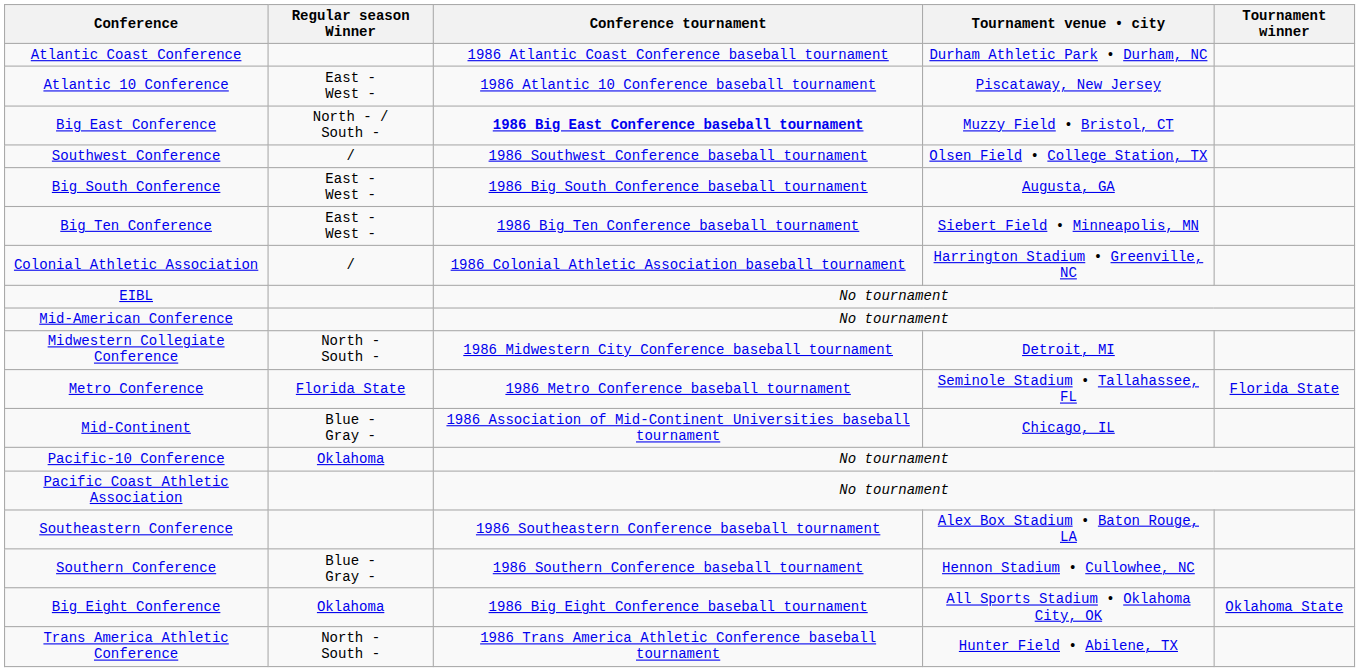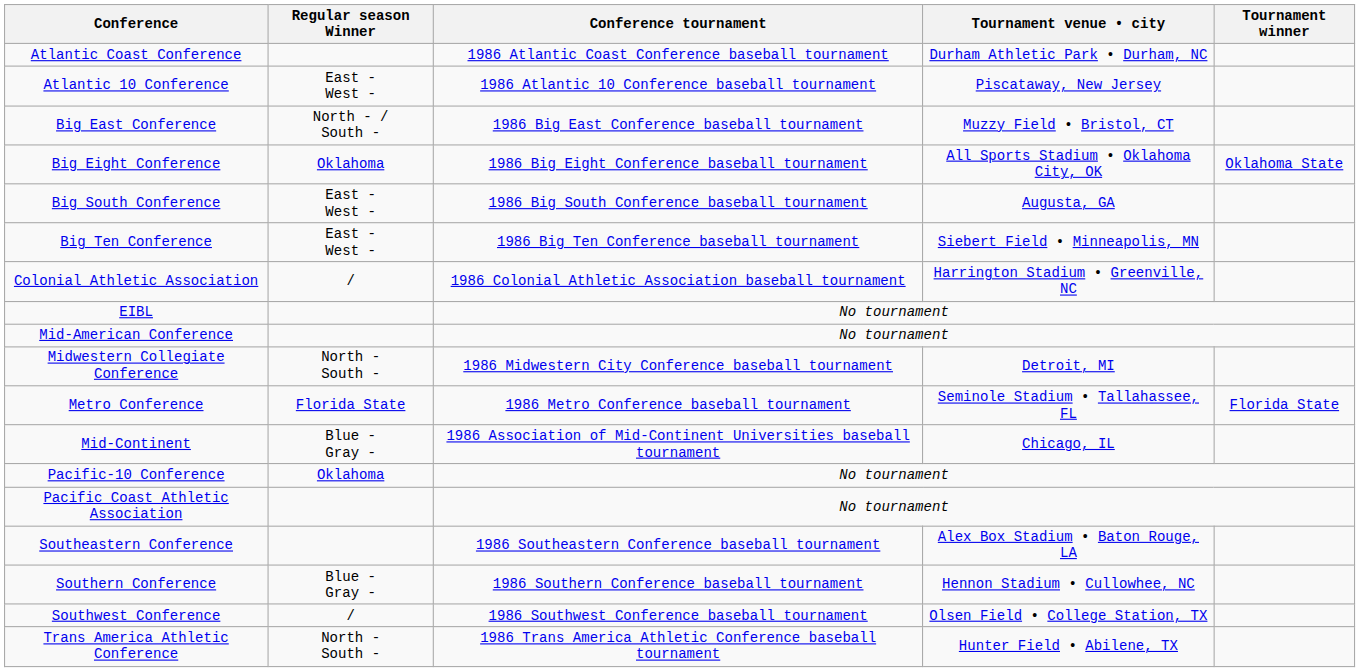 <table class="wikitable" style="text-align:center;">
 <tr>
 <th>Conference</th>
 <th>Regular season Winner</th>
 <th>Conference tournament</th>
 <th>Tournament venue • city</th>
 <th>Tournament winner</th>
 </tr>
 <tr>
 <td><a href='#'>Atlantic Coast Conference</a></td>
 <td></td>
 <td><a href='#'>1986 Atlantic Coast Conference baseball tournament</a></td>
 <td><a href='#'>Durham Athletic Park</a> • <a href='#'>Durham, NC</a></td>
 <td></td>
 </tr>
 <tr>
 <td><a href='#'>Atlantic 10 Conference</a></td>
 <td>East - <br>West - </td>
 <td><a href='#'>1986 Atlantic 10 Conference baseball tournament</a></td>
 <td><a href='#'>Piscataway, New Jersey</a></td>
 <td></td>
 </tr>
 <tr>
 <td><a href='#'>Big East Conference</a></td>
 <td>North - /<br>South - </td>
-<td><strong><a href='#'>1986 Big East Conference baseball tournament</a></strong></td>
+<td><a href='#'>1986 Big East Conference baseball tournament</a></td>
 <td><a href='#'>Muzzy Field</a> • <a href='#'>Bristol, CT</a></td>
 <td></td>
 </tr>
 <tr>
-<td><a href='#'>Southwest Conference</a></td>
-<td>/</td>
-<td><a href='#'>1986 Southwest Conference baseball tournament</a></td>
-<td><a href='#'>Olsen Field</a> • <a href='#'>College Station, TX</a></td>
-<td></td>
+<td><a href='#'>Big Eight Conference</a></td>
+<td><a href='#'>Oklahoma</a></td>
+<td><a href='#'>1986 Big Eight Conference baseball tournament</a></td>
+<td><a href='#'>All Sports Stadium</a> • <a href='#'>Oklahoma City, OK</a></td>
+<td><a href='#'>Oklahoma State</a></td>
 </tr>
 <tr>
 <td><a href='#'>Big South Conference</a></td>
 <td>East - <br>West - </td>
 <td><a href='#'>1986 Big South Conference baseball tournament</a></td>
 <td><a href='#'>Augusta, GA</a></td>
 <td></td>
 </tr>
 <tr>
 <td><a href='#'>Big Ten Conference</a></td>
 <td>East - <br>West - </td>
 <td><a href='#'>1986 Big Ten Conference baseball tournament</a></td>
 <td><a href='#'>Siebert Field</a> • <a href='#'>Minneapolis, MN</a></td>
 <td></td>
 </tr>
 <tr>
 <td><a href='#'>Colonial Athletic Association</a></td>
 <td>/</td>
 <td><a href='#'>1986 Colonial Athletic Association baseball tournament</a></td>
 <td><a href='#'>Harrington Stadium</a> • <a href='#'>Greenville, NC</a></td>
 <td></td>
 </tr>
 <tr>
 <td><a href='#'>EIBL</a></td>
 <td></td>
 <td colspan=3><em>No tournament</em></td>
 </tr>
 <tr>
 <td><a href='#'>Mid-American Conference</a></td>
 <td></td>
 <td colspan=3><em>No tournament</em></td>
 </tr>
 <tr>
 <td><a href='#'>Midwestern Collegiate Conference</a></td>
 <td>North - <br>South - </td>
 <td><a href='#'>1986 Midwestern City Conference baseball tournament</a></td>
 <td><a href='#'>Detroit, MI</a></td>
 <td></td>
 </tr>
 <tr>
 <td><a href='#'>Metro Conference</a></td>
 <td><a href='#'>Florida State</a></td>
 <td><a href='#'>1986 Metro Conference baseball tournament</a></td>
 <td><a href='#'>Seminole Stadium</a> • <a href='#'>Tallahassee, FL</a></td>
 <td><a href='#'>Florida State</a></td>
 </tr>
 <tr>
 <td><a href='#'>Mid-Continent</a></td>
 <td>Blue - <br>Gray - </td>
 <td><a href='#'>1986 Association of Mid-Continent Universities baseball tournament</a></td>
 <td><a href='#'>Chicago, IL</a></td>
 <td></td>
 </tr>
 <tr>
 <td><a href='#'>Pacific-10 Conference</a></td>
 <td><a href='#'>Oklahoma</a></td>
 <td colspan=3><em>No tournament</em></td>
 </tr>
 <tr>
 <td><a href='#'>Pacific Coast Athletic Association</a></td>
 <td></td>
 <td colspan=3><em>No tournament</em></td>
 </tr>
 <tr>
 <td><a href='#'>Southeastern Conference</a></td>
 <td></td>
 <td><a href='#'>1986 Southeastern Conference baseball tournament</a></td>
 <td><a href='#'>Alex Box Stadium</a> • <a href='#'>Baton Rouge, LA</a></td>
 <td></td>
 </tr>
 <tr>
 <td><a href='#'>Southern Conference</a></td>
 <td>Blue - <br>Gray - </td>
 <td><a href='#'>1986 Southern Conference baseball tournament</a></td>
 <td><a href='#'>Hennon Stadium</a> • <a href='#'>Cullowhee, NC</a></td>
 <td></td>
 </tr>
 <tr>
-<td><a href='#'>Big Eight Conference</a></td>
-<td><a href='#'>Oklahoma</a></td>
-<td><a href='#'>1986 Big Eight Conference baseball tournament</a></td>
-<td><a href='#'>All Sports Stadium</a> • <a href='#'>Oklahoma City, OK</a></td>
-<td><a href='#'>Oklahoma State</a></td>
+<td><a href='#'>Southwest Conference</a></td>
+<td>/</td>
+<td><a href='#'>1986 Southwest Conference baseball tournament</a></td>
+<td><a href='#'>Olsen Field</a> • <a href='#'>College Station, TX</a></td>
+<td></td>
 </tr>
 <tr>
 <td><a href='#'>Trans America Athletic Conference</a></td>
 <td>North - <br>South - </td>
 <td><a href='#'>1986 Trans America Athletic Conference baseball tournament</a></td>
 <td><a href='#'>Hunter Field</a> • <a href='#'>Abilene, TX</a></td>
 <td></td>
 </tr>
 </table>
